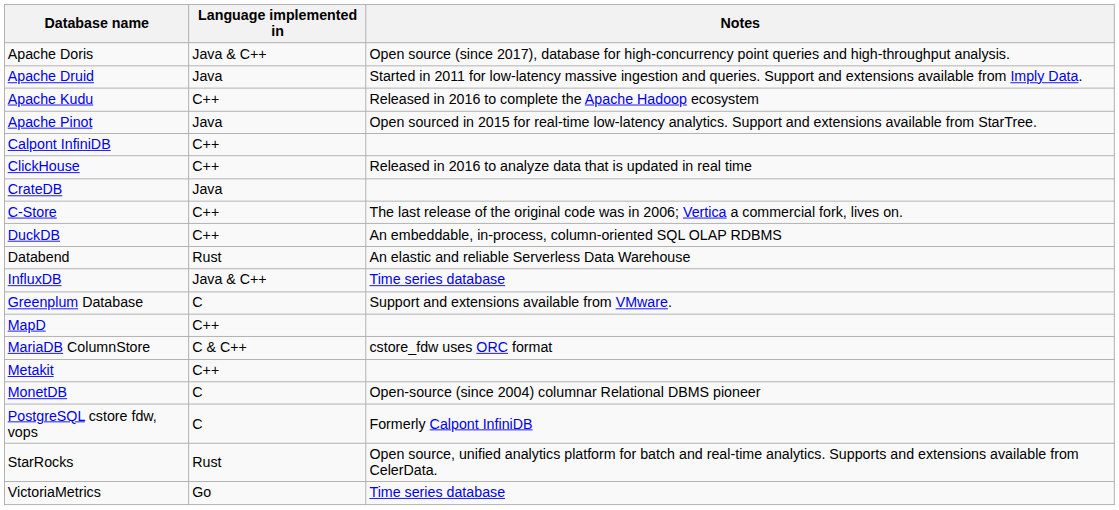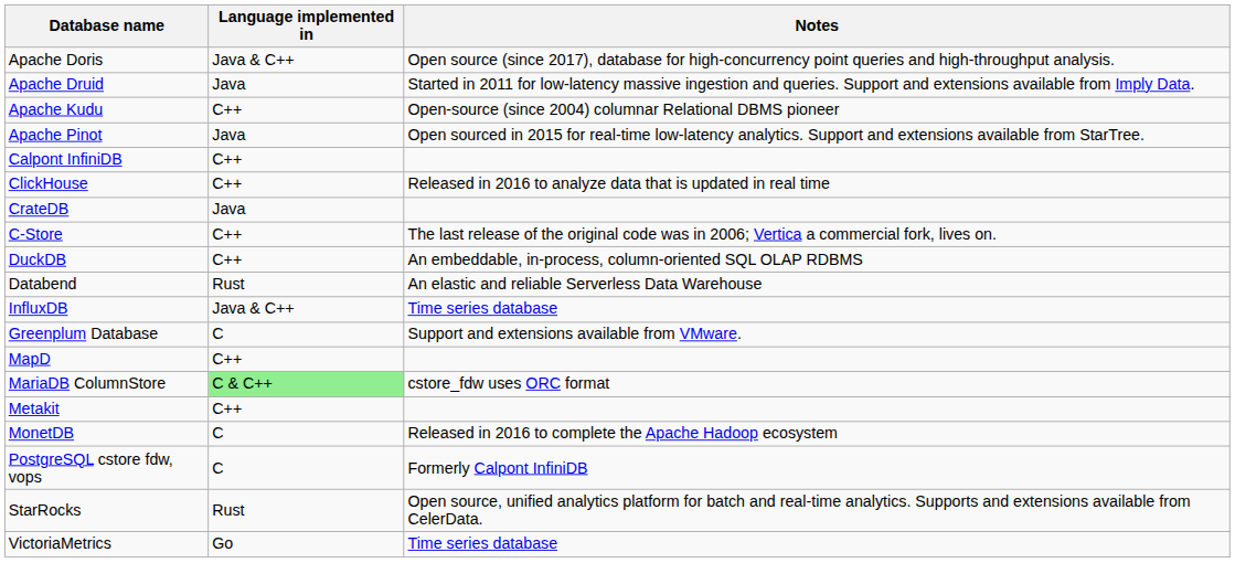 <table class="wikitable">
 <tr>
 <th>Database name</th>
 <th>Language implemented in</th>
 <th>Notes</th>
 </tr>
 <tr>
 <td>Apache Doris</td>
 <td>Java & C++</td>
 <td>Open source (since 2017), database for high-concurrency point queries and high-throughput analysis.</td>
 </tr>
 <tr>
 <td><a href='#'>Apache Druid</a></td>
 <td>Java</td>
 <td>Started in 2011 for low-latency massive ingestion and queries. Support and extensions available from <a href='#'>Imply Data</a>.</td>
 </tr>
 <tr>
 <td><a href='#'>Apache Kudu</a></td>
 <td>C++</td>
-<td>Released in 2016 to complete the <a href='#'>Apache Hadoop</a> ecosystem</td>
+<td>Open-source (since 2004) columnar Relational DBMS pioneer</td>
 </tr>
 <tr>
 <td><a href='#'>Apache Pinot</a></td>
 <td>Java</td>
 <td>Open sourced in 2015 for real-time low-latency analytics. Support and extensions available from StarTree.</td>
 </tr>
 <tr>
 <td><a href='#'>Calpont InfiniDB</a></td>
 <td>C++</td>
 <td></td>
 </tr>
 <tr>
 <td><a href='#'>ClickHouse</a></td>
 <td>C++</td>
 <td>Released in 2016 to analyze data that is updated in real time</td>
 </tr>
 <tr>
 <td><a href='#'>CrateDB</a></td>
 <td>Java</td>
 <td></td>
 </tr>
 <tr>
 <td><a href='#'>C-Store</a></td>
 <td>C++</td>
 <td>The last release of the original code was in 2006; <a href='#'>Vertica</a> a commercial fork, lives on.</td>
 </tr>
 <tr>
 <td><a href='#'>DuckDB</a></td>
 <td>C++</td>
 <td>An embeddable, in-process, column-oriented SQL OLAP RDBMS</td>
 </tr>
 <tr>
 <td>Databend</td>
 <td>Rust</td>
 <td>An elastic and reliable Serverless Data Warehouse</td>
 </tr>
 <tr>
 <td><a href='#'>InfluxDB</a></td>
 <td>Java & C++</td>
 <td><a href='#'>Time series database</a></td>
 </tr>
 <tr>
 <td><a href='#'>Greenplum</a> Database</td>
 <td>C</td>
 <td>Support and extensions available from <a href='#'>VMware</a>.</td>
 </tr>
 <tr>
 <td><a href='#'>MapD</a></td>
 <td>C++</td>
 <td></td>
 </tr>
 <tr>
 <td><a href='#'>MariaDB</a> ColumnStore</td>
-<td>C & C++</td>
+<td style="background: lightgreen;">C & C++</td>
 <td>cstore_fdw uses <a href='#'>ORC</a> format</td>
 </tr>
 <tr>
 <td><a href='#'>Metakit</a></td>
 <td>C++</td>
 <td></td>
 </tr>
 <tr>
 <td><a href='#'>MonetDB</a></td>
 <td>C</td>
-<td>Open-source (since 2004) columnar Relational DBMS pioneer</td>
+<td>Released in 2016 to complete the <a href='#'>Apache Hadoop</a> ecosystem</td>
 </tr>
 <tr>
 <td><a href='#'>PostgreSQL</a> cstore fdw, vops</td>
 <td>C</td>
 <td>Formerly <a href='#'>Calpont InfiniDB</a></td>
 </tr>
 <tr>
 <td>StarRocks</td>
 <td>Rust</td>
 <td>Open source, unified analytics platform for batch and real-time analytics. Supports and extensions available from CelerData.</td>
 </tr>
 <tr>
 <td>VictoriaMetrics</td>
 <td>Go</td>
 <td><a href='#'>Time series database</a></td>
 </tr>
 </table>
